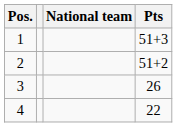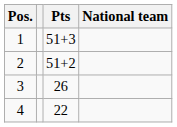 <table class=wikitable style="font-size: 95%">
 <tr>
 <th>Pos.</th>
 <th></th>
+<th>Pts</th>
 <th>National team</th>
-<th>Pts</th>
 </tr>
 <tr align=center >
 <td>1</td>
 <td></td>
+<td>51+3</td>
 <td align=left></td>
-<td>51+3</td>
 </tr>
 <tr align=center>
 <td>2</td>
 <td></td>
+<td>51+2</td>
 <td align=left></td>
-<td>51+2</td>
 </tr>
 <tr align=center>
 <td>3</td>
 <td></td>
+<td>26</td>
 <td align=left></td>
-<td>26</td>
 </tr>
 <tr align=center>
 <td>4</td>
 <td></td>
+<td>22</td>
 <td align=left></td>
-<td>22</td>
 </tr>
 </table>
